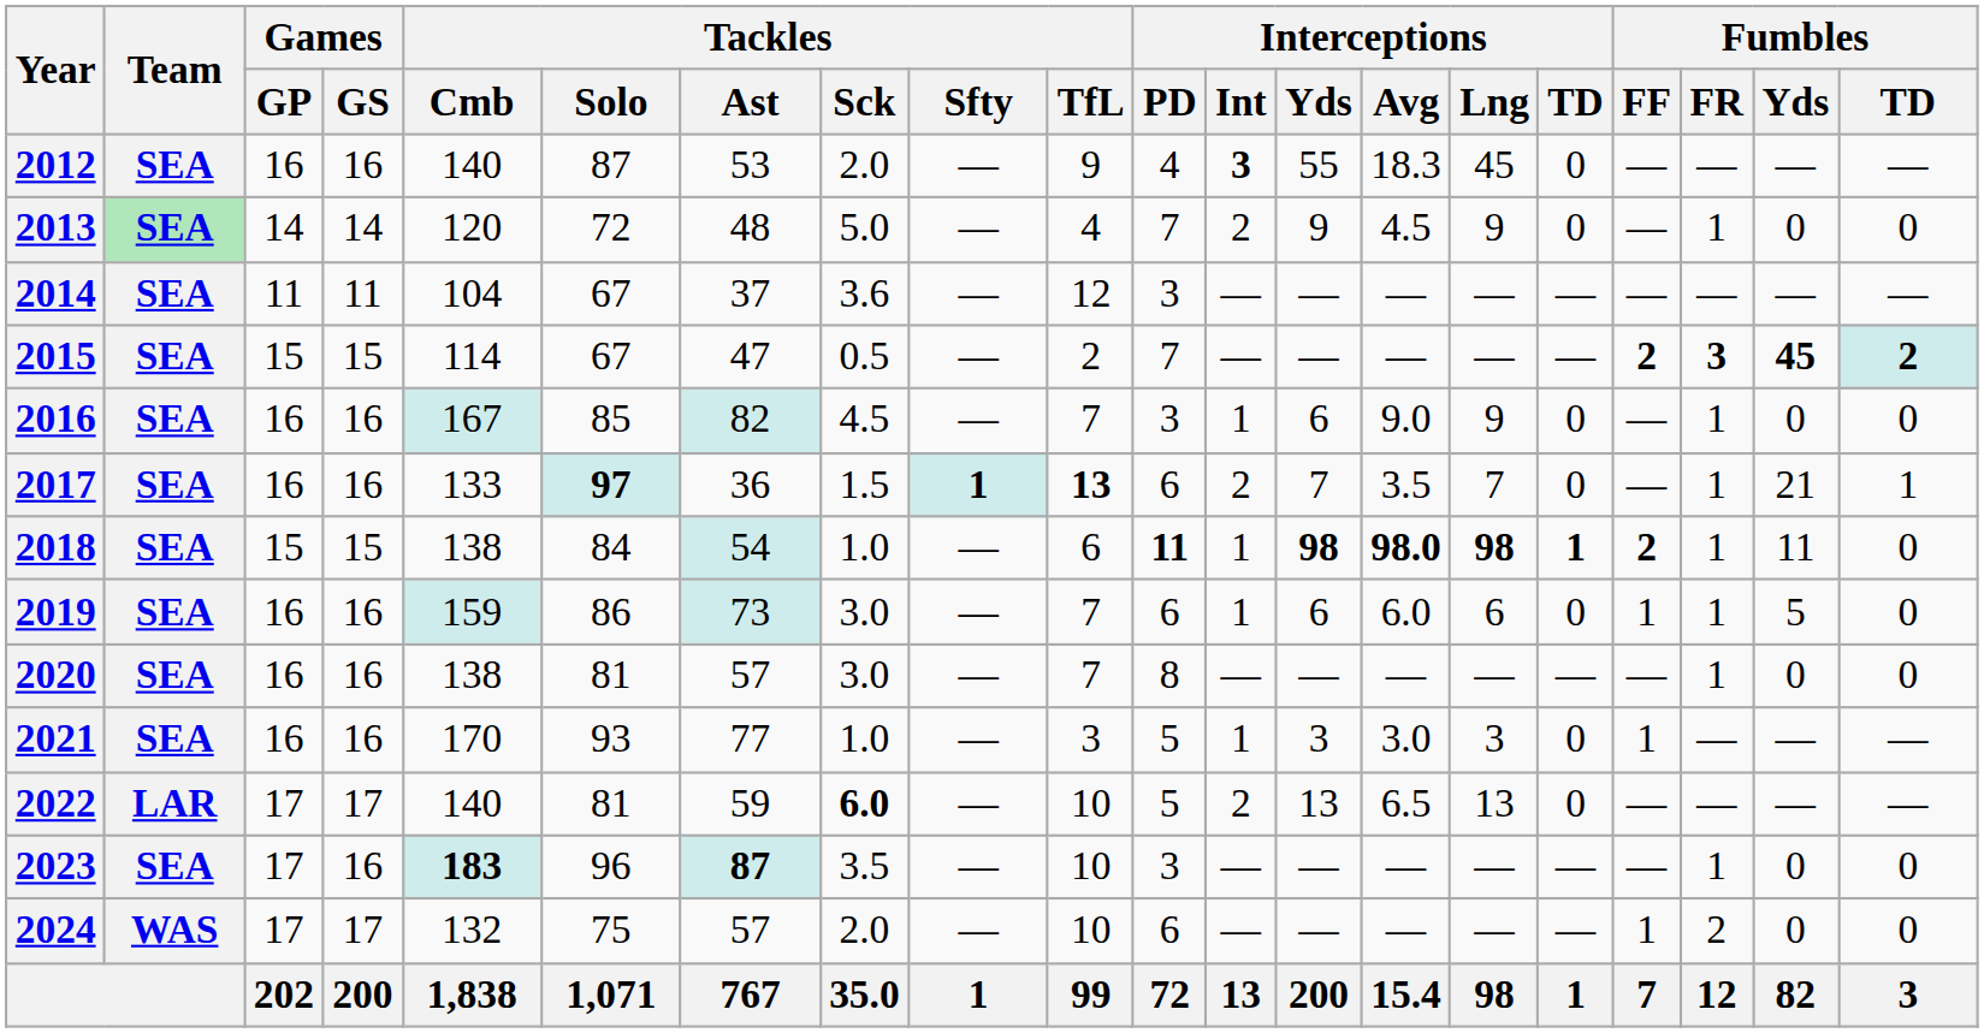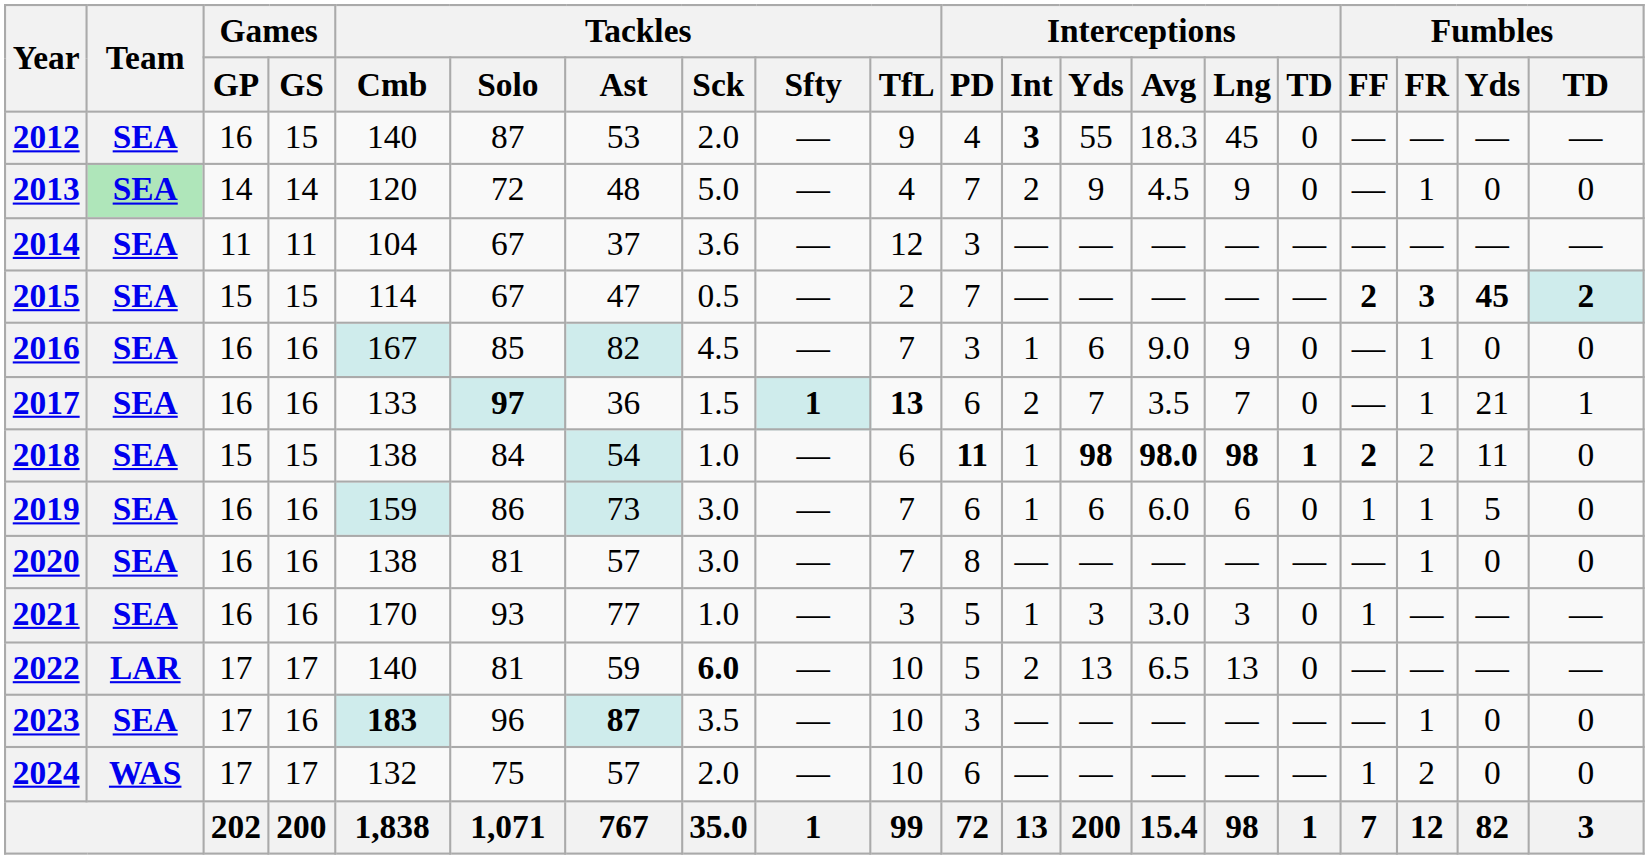 <table class="wikitable" style="text-align:center;">
 <tr>
 <th rowspan="2">Year</th>
 <th rowspan="2">Team</th>
 <th colspan="2">Games</th>
 <th colspan="6">Tackles</th>
 <th colspan="6">Interceptions</th>
 <th colspan="4">Fumbles</th>
 </tr>
 <tr>
 <th>GP</th>
 <th>GS</th>
 <th>Cmb</th>
 <th>Solo</th>
 <th>Ast</th>
 <th>Sck</th>
 <th>Sfty</th>
 <th>TfL</th>
 <th>PD</th>
 <th>Int</th>
 <th>Yds</th>
 <th>Avg</th>
 <th>Lng</th>
 <th>TD</th>
 <th>FF</th>
 <th>FR</th>
 <th>Yds</th>
 <th>TD</th>
 </tr>
 <tr>
 <th><a href='#'>2012</a></th>
 <th><a href='#'>SEA</a></th>
 <td>16</td>
-<td>16</td>
+<td>15</td>
 <td>140</td>
 <td>87</td>
 <td>53</td>
 <td>2.0</td>
 <td>—</td>
 <td>9</td>
 <td>4</td>
 <td><strong>3</strong></td>
 <td>55</td>
 <td>18.3</td>
 <td>45</td>
 <td>0</td>
 <td>—</td>
 <td>—</td>
 <td>—</td>
 <td>—</td>
 </tr>
 <tr>
 <th><a href='#'>2013</a></th>
 <th style="background:#afe6ba; width:3em;"><a href='#'>SEA</a></th>
 <td>14</td>
 <td>14</td>
 <td>120</td>
 <td>72</td>
 <td>48</td>
 <td>5.0</td>
 <td>—</td>
 <td>4</td>
 <td>7</td>
 <td>2</td>
 <td>9</td>
 <td>4.5</td>
 <td>9</td>
 <td>0</td>
 <td>—</td>
 <td>1</td>
 <td>0</td>
 <td>0</td>
 </tr>
 <tr>
 <th><a href='#'>2014</a></th>
 <th><a href='#'>SEA</a></th>
 <td>11</td>
 <td>11</td>
 <td>104</td>
 <td>67</td>
 <td>37</td>
 <td>3.6</td>
 <td>—</td>
 <td>12</td>
 <td>3</td>
 <td>—</td>
 <td>—</td>
 <td>—</td>
 <td>—</td>
 <td>—</td>
 <td>—</td>
 <td>—</td>
 <td>—</td>
 <td>—</td>
 </tr>
 <tr>
 <th><a href='#'>2015</a></th>
 <th><a href='#'>SEA</a></th>
 <td>15</td>
 <td>15</td>
 <td>114</td>
 <td>67</td>
 <td>47</td>
 <td>0.5</td>
 <td>—</td>
 <td>2</td>
 <td>7</td>
 <td>—</td>
 <td>—</td>
 <td>—</td>
 <td>—</td>
 <td>—</td>
 <td><strong>2</strong></td>
 <td><strong>3</strong></td>
 <td><strong>45</strong></td>
 <td style="background:#cfecec; width:3em;"><strong>2</strong></td>
 </tr>
 <tr>
 <th><a href='#'>2016</a></th>
 <th><a href='#'>SEA</a></th>
 <td>16</td>
 <td>16</td>
 <td style="background:#cfecec; width:3em;">167</td>
 <td>85</td>
 <td style="background:#cfecec; width:3em;">82</td>
 <td>4.5</td>
 <td>—</td>
 <td>7</td>
 <td>3</td>
 <td>1</td>
 <td>6</td>
 <td>9.0</td>
 <td>9</td>
 <td>0</td>
 <td>—</td>
 <td>1</td>
 <td>0</td>
 <td>0</td>
 </tr>
 <tr>
 <th><a href='#'>2017</a></th>
 <th><a href='#'>SEA</a></th>
 <td>16</td>
 <td>16</td>
 <td>133</td>
 <td style="background:#cfecec; width:3em;"><strong>97</strong></td>
 <td>36</td>
 <td>1.5</td>
 <td style="background:#cfecec; width:3em;"><strong>1</strong></td>
 <td><strong>13</strong></td>
 <td>6</td>
 <td>2</td>
 <td>7</td>
 <td>3.5</td>
 <td>7</td>
 <td>0</td>
 <td>—</td>
 <td>1</td>
 <td>21</td>
 <td>1</td>
 </tr>
 <tr>
 <th><a href='#'>2018</a></th>
 <th><a href='#'>SEA</a></th>
 <td>15</td>
 <td>15</td>
 <td>138</td>
 <td>84</td>
 <td style="background:#cfecec; width:3em;">54</td>
 <td>1.0</td>
 <td>—</td>
 <td>6</td>
 <td><strong>11</strong></td>
 <td>1</td>
 <td><strong>98</strong></td>
 <td><strong>98.0</strong></td>
 <td><strong>98</strong></td>
 <td><strong>1</strong></td>
 <td><strong>2</strong></td>
-<td>1</td>
+<td>2</td>
 <td>11</td>
 <td>0</td>
 </tr>
 <tr>
 <th><a href='#'>2019</a></th>
 <th><a href='#'>SEA</a></th>
 <td>16</td>
 <td>16</td>
 <td style="background:#cfecec; width:3em;">159</td>
 <td>86</td>
 <td style="background:#cfecec; width:3em;">73</td>
 <td>3.0</td>
 <td>—</td>
 <td>7</td>
 <td>6</td>
 <td>1</td>
 <td>6</td>
 <td>6.0</td>
 <td>6</td>
 <td>0</td>
 <td>1</td>
 <td>1</td>
 <td>5</td>
 <td>0</td>
 </tr>
 <tr>
 <th><a href='#'>2020</a></th>
 <th><a href='#'>SEA</a></th>
 <td>16</td>
 <td>16</td>
 <td>138</td>
 <td>81</td>
 <td>57</td>
 <td>3.0</td>
 <td>—</td>
 <td>7</td>
 <td>8</td>
 <td>—</td>
 <td>—</td>
 <td>—</td>
 <td>—</td>
 <td>—</td>
 <td>—</td>
 <td>1</td>
 <td>0</td>
 <td>0</td>
 </tr>
 <tr>
 <th><a href='#'>2021</a></th>
 <th><a href='#'>SEA</a></th>
 <td>16</td>
 <td>16</td>
 <td>170</td>
 <td>93</td>
 <td>77</td>
 <td>1.0</td>
 <td>—</td>
 <td>3</td>
 <td>5</td>
 <td>1</td>
 <td>3</td>
 <td>3.0</td>
 <td>3</td>
 <td>0</td>
 <td>1</td>
 <td>—</td>
 <td>—</td>
 <td>—</td>
 </tr>
 <tr>
 <th><a href='#'>2022</a></th>
 <th><a href='#'>LAR</a></th>
 <td>17</td>
 <td>17</td>
 <td>140</td>
 <td>81</td>
 <td>59</td>
 <td><strong>6.0</strong></td>
 <td>—</td>
 <td>10</td>
 <td>5</td>
 <td>2</td>
 <td>13</td>
 <td>6.5</td>
 <td>13</td>
 <td>0</td>
 <td>—</td>
 <td>—</td>
 <td>—</td>
 <td>—</td>
 </tr>
 <tr>
 <th><a href='#'>2023</a></th>
 <th><a href='#'>SEA</a></th>
 <td>17</td>
 <td>16</td>
 <td style="background:#cfecec; width:3em;"><strong>183</strong></td>
 <td>96</td>
 <td style="background:#cfecec; width:3em;"><strong>87</strong></td>
 <td>3.5</td>
 <td>—</td>
 <td>10</td>
 <td>3</td>
 <td>—</td>
 <td>—</td>
 <td>—</td>
 <td>—</td>
 <td>—</td>
 <td>—</td>
 <td>1</td>
 <td>0</td>
 <td>0</td>
 </tr>
 <tr>
 <th><a href='#'>2024</a></th>
 <th><a href='#'>WAS</a></th>
 <td>17</td>
 <td>17</td>
 <td>132</td>
 <td>75</td>
 <td>57</td>
 <td>2.0</td>
 <td>—</td>
 <td>10</td>
 <td>6</td>
 <td>—</td>
 <td>—</td>
 <td>—</td>
 <td>—</td>
 <td>—</td>
 <td>1</td>
 <td>2</td>
 <td>0</td>
 <td>0</td>
 </tr>
 <tr>
 <th colspan="2"></th>
 <th>202</th>
 <th>200</th>
 <th>1,838</th>
 <th>1,071</th>
 <th>767</th>
 <th>35.0</th>
 <th>1</th>
 <th>99</th>
 <th>72</th>
 <th>13</th>
 <th>200</th>
 <th>15.4</th>
 <th>98</th>
 <th>1</th>
 <th>7</th>
 <th>12</th>
 <th>82</th>
 <th>3</th>
 </tr>
 </table>
